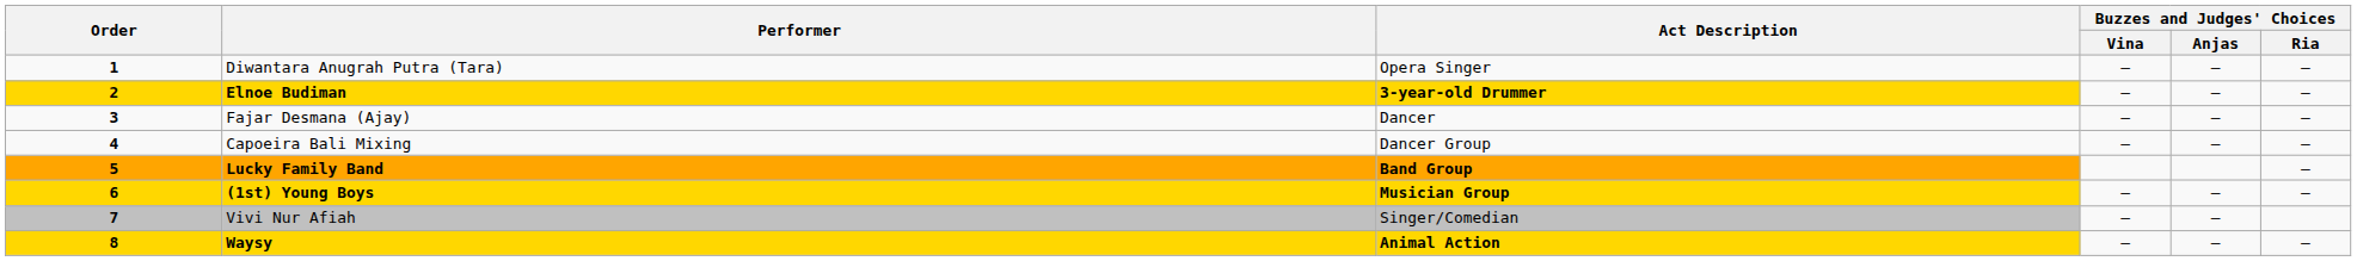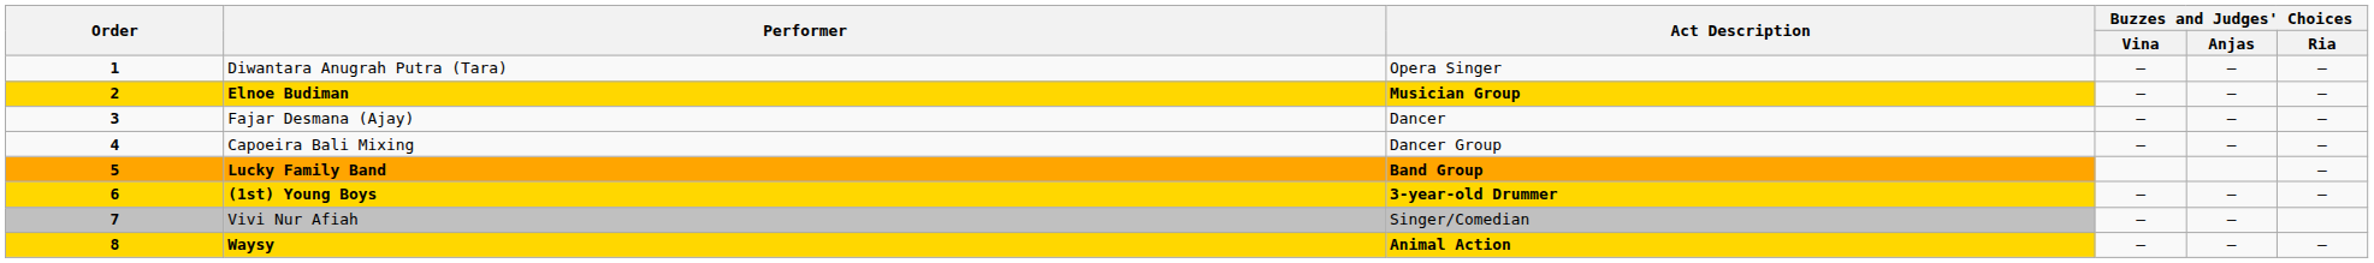 <table class="wikitable" style="width:100%;">
 <tr>
 <th rowspan=2>Order</th>
 <th rowspan=2>Performer</th>
 <th rowspan=2>Act Description</th>
 <th colspan=3>Buzzes and Judges' Choices</th>
 </tr>
 <tr>
 <th width="70">Vina</th>
 <th width="70">Anjas</th>
 <th width="70">Ria</th>
 </tr>
 <tr>
 <td align="center"><strong>1</strong></td>
 <td>Diwantara Anugrah Putra (Tara)</td>
 <td>Opera Singer</td>
 <td align="center">—</td>
 <td align="center">—</td>
 <td align="center">—</td>
 </tr>
 <tr>
 <td style="background:gold;" align="center"><strong>2</strong></td>
 <td style="background:gold;"><strong>Elnoe Budiman</strong></td>
-<td style="background:gold;"><strong>3-year-old Drummer</strong></td>
+<td style="background:gold;"><strong>Musician Group</strong></td>
 <td align="center">—</td>
 <td align="center">—</td>
 <td align="center">—</td>
 </tr>
 <tr>
 <td align="center"><strong>3</strong></td>
 <td>Fajar Desmana (Ajay)</td>
 <td>Dancer</td>
 <td align="center">—</td>
 <td align="center">—</td>
 <td align="center">—</td>
 </tr>
 <tr>
 <td align="center"><strong>4</strong></td>
 <td>Capoeira Bali Mixing</td>
 <td>Dancer Group</td>
 <td align="center">—</td>
 <td align="center">—</td>
 <td align="center">—</td>
 </tr>
 <tr>
 <td style="background:orange;" align="center"><strong>5</strong></td>
 <td style="background:orange;"><strong>Lucky Family Band</strong></td>
 <td style="background:orange;"><strong>Band Group</strong></td>
 <td style="text-align:center;"></td>
 <td style="text-align:center;"></td>
 <td align="center">—</td>
 </tr>
 <tr>
 <th style="background:gold;">6</th>
 <td style="background:gold;"><strong>(1st) Young Boys</strong></td>
-<td style="background:gold;"><strong>Musician Group</strong></td>
+<td style="background:gold;"><strong>3-year-old Drummer</strong></td>
 <td align="center">—</td>
 <td align="center">—</td>
 <td align="center">—</td>
 </tr>
 <tr>
 <th style="background:silver;">7</th>
 <td style="background:silver;">Vivi Nur Afiah</td>
 <td style="background:silver;">Singer/Comedian</td>
 <td align="center">—</td>
 <td align="center">—</td>
 <td style="text-align:center;"></td>
 </tr>
 <tr>
 <th style="background:gold;">8</th>
 <td style="background:gold;"><strong>Waysy</strong></td>
 <td style="background:gold;"><strong>Animal Action</strong></td>
 <td align="center">—</td>
 <td align="center">—</td>
 <td align="center">—</td>
 </tr>
 </table>
